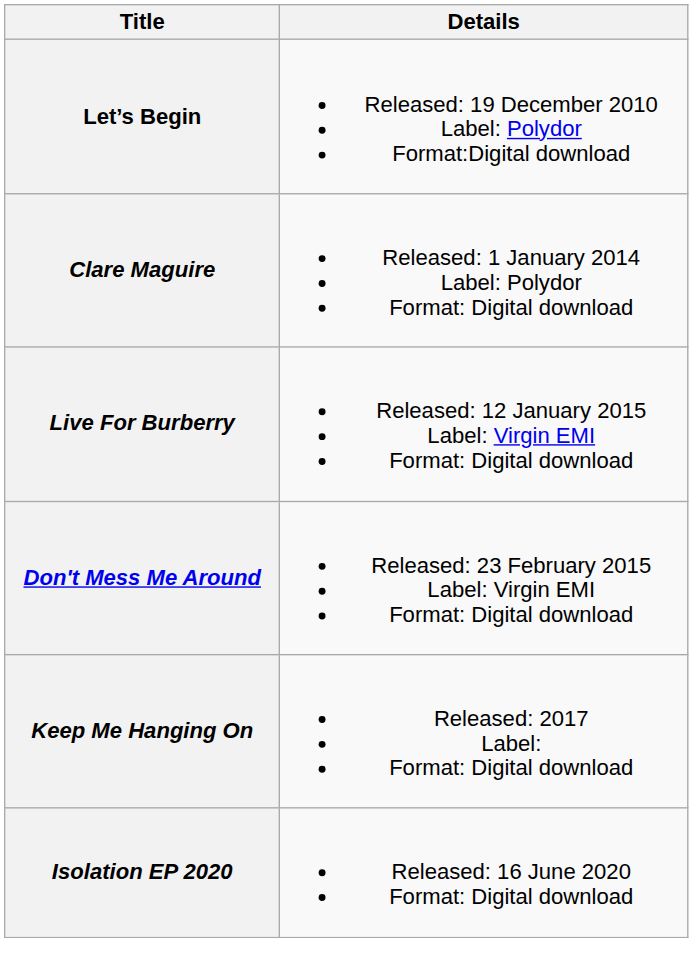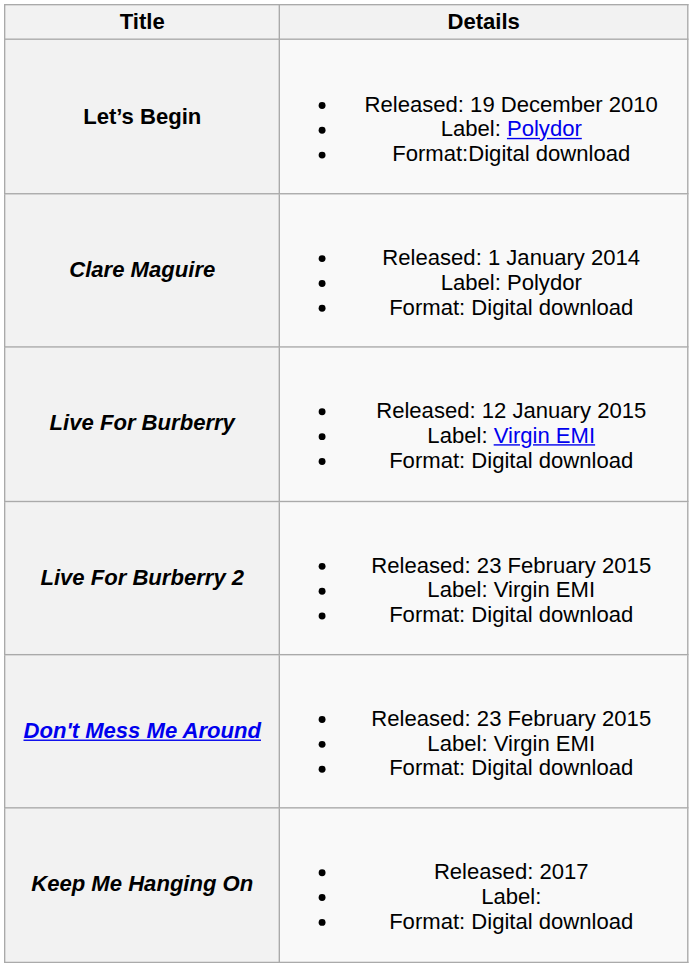 <table class="wikitable plainrowheaders" style="text-align:center;">
 <tr>
 <th scope="col" style="width:12em;">Title</th>
 <th scope="col" style="width:18em;">Details</th>
 </tr>
 <tr>
 <th scope="row">Let’s Begin</th>
 <td><br><ul><li>Released: 19 December 2010</li><li>Label: <a href='#'>Polydor</a></li><li>Format:Digital download</li></ul></td>
 </tr>
 <tr>
 <th scope="row"><em>Clare Maguire</em></th>
 <td><br><ul><li>Released: 1 January 2014</li><li>Label: Polydor</li><li>Format: Digital download</li></ul></td>
 </tr>
 <tr>
 <th scope="row"><em>Live For Burberry</em></th>
 <td><br><ul><li>Released: 12 January 2015</li><li>Label: <a href='#'>Virgin EMI</a></li><li>Format: Digital download</li></ul></td>
 </tr>
 <tr>
+<th scope="row"><em>Live For Burberry 2</em></th>
+<td><br><ul><li>Released: 23 February 2015</li><li>Label: Virgin EMI</li><li>Format: Digital download</li></ul></td>
+</tr>
+<tr>
 <th scope="row"><em><a href='#'>Don't Mess Me Around</a></em></th>
 <td><br><ul><li>Released: 23 February 2015</li><li>Label: Virgin EMI</li><li>Format: Digital download</li></ul></td>
 </tr>
 <tr>
 <th scope="row"><em>Keep Me Hanging On</em></th>
 <td><br><ul><li>Released: 2017</li><li>Label:</li><li>Format: Digital download</li></ul></td>
 </tr>
-<tr>
-<th scope="row"><em>Isolation EP 2020</em></th>
-<td><br><ul><li>Released: 16 June 2020</li><li>Format: Digital download</li></ul></td>
-</tr>
 </table>
